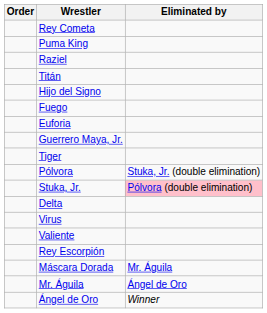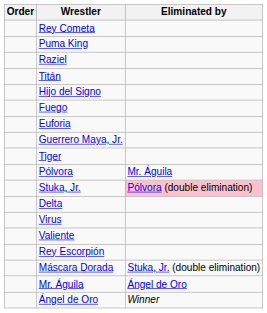 <table class="wikitable sortable">
 <tr>
 <th>Order</th>
 <th>Wrestler</th>
 <th>Eliminated by</th>
 </tr>
 <tr>
 <td></td>
 <td><a href='#'>Rey Cometa</a></td>
 <td></td>
 </tr>
 <tr>
 <td></td>
 <td><a href='#'>Puma King</a></td>
 <td></td>
 </tr>
 <tr>
 <td></td>
 <td><a href='#'>Raziel</a></td>
 <td></td>
 </tr>
 <tr>
 <td></td>
 <td><a href='#'>Titán</a></td>
 <td></td>
 </tr>
 <tr>
 <td></td>
 <td><a href='#'>Hijo del Signo</a></td>
 <td></td>
 </tr>
 <tr>
 <td></td>
 <td><a href='#'>Fuego</a></td>
 <td></td>
 </tr>
 <tr>
 <td></td>
 <td><a href='#'>Euforia</a></td>
 <td></td>
 </tr>
 <tr>
 <td></td>
 <td><a href='#'>Guerrero Maya, Jr.</a></td>
 <td></td>
 </tr>
 <tr>
 <td></td>
 <td><a href='#'>Tiger</a></td>
 <td></td>
 </tr>
 <tr>
 <td></td>
 <td><a href='#'>Pólvora</a></td>
-<td><a href='#'>Stuka, Jr.</a> (double elimination)</td>
+<td><a href='#'>Mr. Águila</a></td>
 </tr>
 <tr>
 <td></td>
 <td><a href='#'>Stuka, Jr.</a></td>
 <td style="background: pink;"><a href='#'>Pólvora</a> (double elimination)</td>
 </tr>
 <tr>
 <td></td>
 <td><a href='#'>Delta</a></td>
 <td></td>
 </tr>
 <tr>
 <td></td>
 <td><a href='#'>Virus</a></td>
 <td></td>
 </tr>
 <tr>
 <td></td>
 <td><a href='#'>Valiente</a></td>
 <td></td>
 </tr>
 <tr>
 <td></td>
 <td><a href='#'>Rey Escorpión</a></td>
 <td></td>
 </tr>
 <tr>
 <td></td>
 <td><a href='#'>Máscara Dorada</a></td>
-<td><a href='#'>Mr. Águila</a></td>
+<td><a href='#'>Stuka, Jr.</a> (double elimination)</td>
 </tr>
 <tr>
 <td></td>
 <td><a href='#'>Mr. Águila</a></td>
 <td><a href='#'>Ángel de Oro</a></td>
 </tr>
 <tr>
 <td></td>
 <td><a href='#'>Ángel de Oro</a></td>
 <td><em>Winner<strong></td>
 </tr>
 </table>
